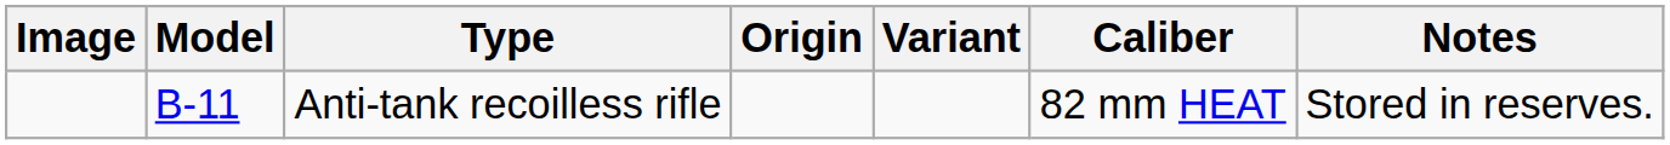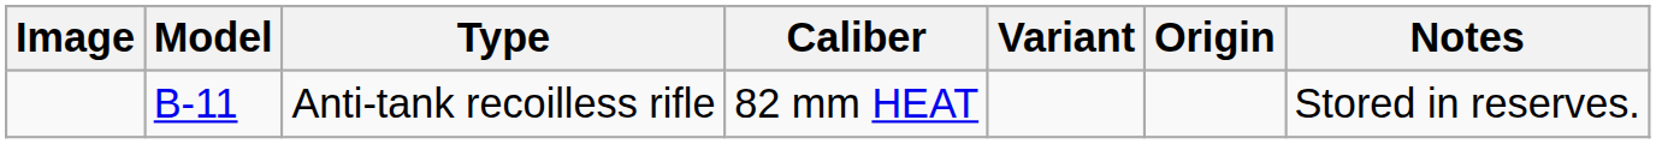 <table class="wikitable">
 <tr>
 <th>Image</th>
 <th>Model</th>
 <th>Type</th>
+<th>Caliber</th>
+<th>Variant</th>
 <th>Origin</th>
-<th>Variant</th>
-<th>Caliber</th>
 <th>Notes</th>
 </tr>
 <tr>
 <td></td>
 <td><a href='#'>B-11</a></td>
 <td>Anti-tank recoilless rifle</td>
+<td>82 mm <a href='#'>HEAT</a></td>
 <td></td>
 <td></td>
-<td>82 mm <a href='#'>HEAT</a></td>
 <td>Stored in reserves.</td>
 </tr>
 </table>
